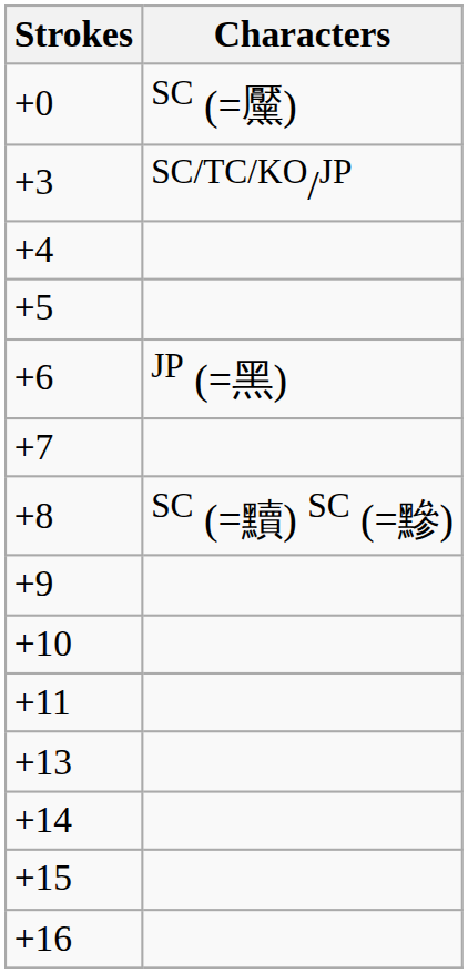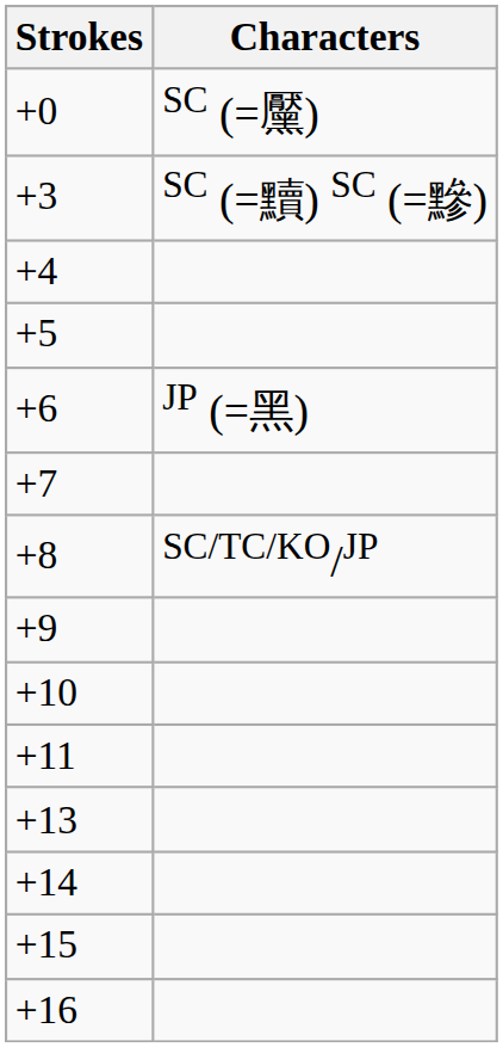 <table class="wikitable">
 <tr>
 <th>Strokes</th>
 <th>Characters</th>
 </tr>
 <tr>
 <td>+0</td>
 <td style="font-size: large;">  <sup>SC</sup> (=黶)</td>
 </tr>
 <tr>
 <td>+3</td>
-<td style="font-size: large;"><sup>SC/TC/KO</sup>/<sup>JP</sup> </td>
+<td style="font-size: large;">     <sup>SC</sup> (=黷) <sup>SC</sup> (=黲)</td>
 </tr>
 <tr>
 <td>+4</td>
 <td style="font-size: large;">    </td>
 </tr>
 <tr>
 <td>+5</td>
 <td style="font-size: large;">    </td>
 </tr>
 <tr>
 <td>+6</td>
 <td style="font-size: large;"> <sup>JP</sup> (=黑)</td>
 </tr>
 <tr>
 <td>+7</td>
 <td style="font-size: large;"> </td>
 </tr>
 <tr>
 <td>+8</td>
-<td style="font-size: large;">     <sup>SC</sup> (=黷) <sup>SC</sup> (=黲)</td>
+<td style="font-size: large;"><sup>SC/TC/KO</sup>/<sup>JP</sup> </td>
 </tr>
 <tr>
 <td>+9</td>
 <td style="font-size: large;">    </td>
 </tr>
 <tr>
 <td>+10</td>
 <td style="font-size: large;"> </td>
 </tr>
 <tr>
 <td>+11</td>
 <td style="font-size: large;">  </td>
 </tr>
 <tr>
 <td>+13</td>
 <td style="font-size: large;"></td>
 </tr>
 <tr>
 <td>+14</td>
 <td style="font-size: large;"></td>
 </tr>
 <tr>
 <td>+15</td>
 <td style="font-size: large;"></td>
 </tr>
 <tr>
 <td>+16</td>
 <td style="font-size: large;"></td>
 </tr>
 </table>
